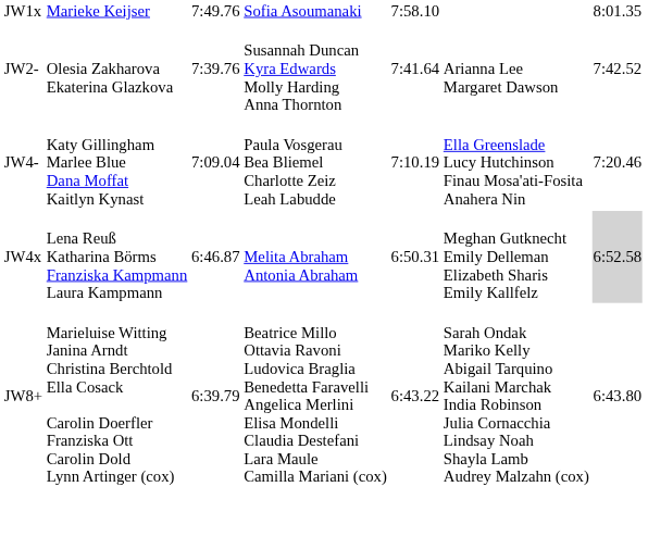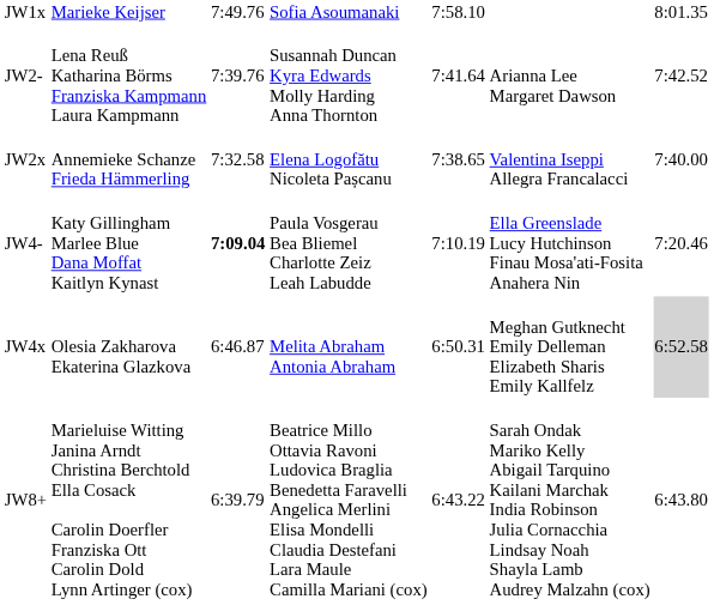 <table>
 <tr>
 <td>JW1x</td>
 <td><a href='#'>Marieke Keijser</a><br></td>
 <td>7:49.76</td>
 <td><a href='#'>Sofia Asoumanaki</a><br></td>
 <td>7:58.10</td>
 <td><br></td>
 <td>8:01.35</td>
 </tr>
 <tr>
 <td>JW2-</td>
-<td><br>Olesia Zakharova<br>Ekaterina Glazkova</td>
+<td><br>Lena Reuß<br>Katharina Börms<br><a href='#'>Franziska Kampmann</a><br>Laura Kampmann</td>
 <td>7:39.76</td>
 <td><br>Susannah Duncan<br><a href='#'>Kyra Edwards</a><br>Molly Harding<br>Anna Thornton</td>
 <td>7:41.64</td>
 <td><br>Arianna Lee<br>Margaret Dawson</td>
 <td>7:42.52</td>
 </tr>
 <tr>
+<td>JW2x</td>
+<td><br>Annemieke Schanze<br><a href='#'>Frieda Hämmerling</a></td>
+<td>7:32.58</td>
+<td><br><a href='#'>Elena Logofătu</a><br>Nicoleta Pașcanu</td>
+<td>7:38.65</td>
+<td><br><a href='#'>Valentina Iseppi</a><br>Allegra Francalacci</td>
+<td>7:40.00</td>
+</tr>
+<tr>
 <td>JW4-</td>
 <td><br>Katy Gillingham<br>Marlee Blue<br><a href='#'>Dana Moffat</a><br>Kaitlyn Kynast</td>
-<td>7:09.04</td>
+<td><strong>7:09.04</strong></td>
 <td><br>Paula Vosgerau<br>Bea Bliemel<br>Charlotte Zeiz<br>Leah Labudde</td>
 <td>7:10.19</td>
 <td><br><a href='#'>Ella Greenslade</a><br>Lucy Hutchinson<br>Finau Mosa'ati-Fosita<br>Anahera Nin</td>
 <td>7:20.46</td>
 </tr>
 <tr>
 <td>JW4x</td>
-<td><br>Lena Reuß<br>Katharina Börms<br><a href='#'>Franziska Kampmann</a><br>Laura Kampmann</td>
+<td><br>Olesia Zakharova<br>Ekaterina Glazkova</td>
 <td>6:46.87</td>
 <td><br><a href='#'>Melita Abraham</a><br><a href='#'>Antonia Abraham</a></td>
 <td>6:50.31</td>
 <td><br>Meghan Gutknecht<br>Emily Delleman<br>Elizabeth Sharis<br>Emily Kallfelz</td>
 <td style="background: lightgrey;">6:52.58</td>
 </tr>
 <tr>
 <td>JW8+</td>
 <td><br>Marieluise Witting<br>Janina Arndt<br>Christina Berchtold<br>Ella Cosack<br><br>Carolin Doerfler<br>Franziska Ott<br>Carolin Dold<br>Lynn Artinger (cox)</td>
 <td>6:39.79</td>
 <td><br>Beatrice Millo<br>Ottavia Ravoni<br>Ludovica Braglia<br>Benedetta Faravelli<br>Angelica Merlini<br>Elisa Mondelli<br>Claudia Destefani<br>Lara Maule<br>Camilla Mariani (cox)</td>
 <td>6:43.22</td>
 <td><br>Sarah Ondak<br>Mariko Kelly<br>Abigail Tarquino<br>Kailani Marchak<br>India Robinson<br>Julia Cornacchia<br>Lindsay Noah<br>Shayla Lamb<br>Audrey Malzahn (cox)</td>
 <td>6:43.80</td>
 </tr>
 </table>
